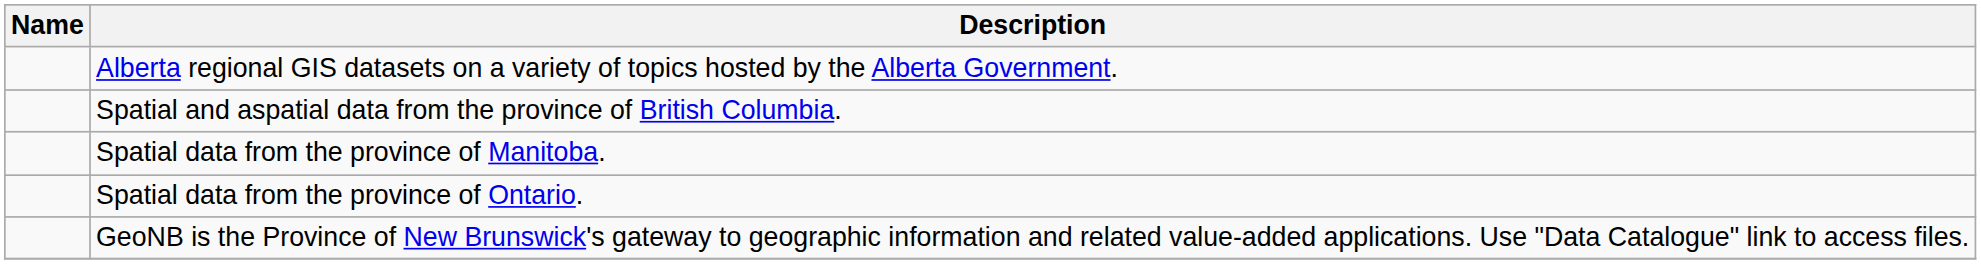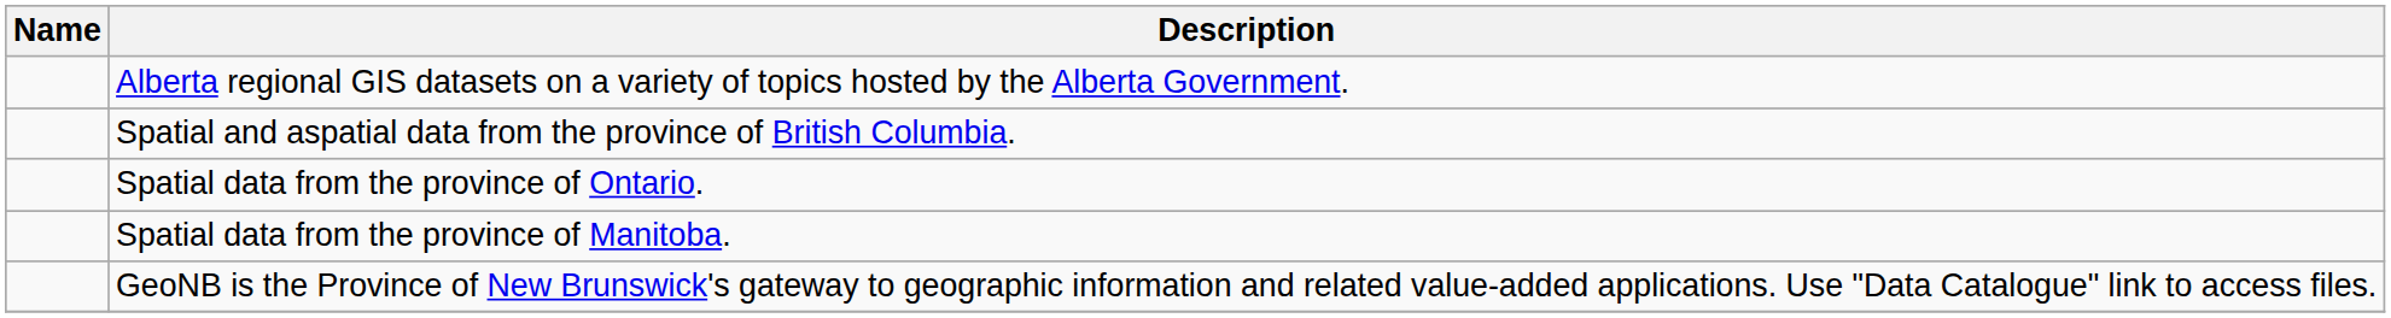 <table class="wikitable sortable" style="text-align: left; color: black;">
 <tr>
 <th data-sort-type="text"><strong>Name</strong></th>
 <th class="unsortable"><strong>Description</strong></th>
 </tr>
 <tr>
 <td align="left"></td>
 <td><a href='#'>Alberta</a> regional GIS datasets on a variety of topics hosted by the <a href='#'>Alberta Government</a>.</td>
 </tr>
 <tr>
 <td align="left"></td>
 <td>Spatial and aspatial data from the province of <a href='#'>British Columbia</a>.</td>
 </tr>
 <tr>
 <td align="left"></td>
-<td>Spatial data from the province of <a href='#'>Manitoba</a>.</td>
+<td>Spatial data from the province of <a href='#'>Ontario</a>.</td>
 </tr>
 <tr>
 <td align="left"></td>
-<td>Spatial data from the province of <a href='#'>Ontario</a>.</td>
+<td>Spatial data from the province of <a href='#'>Manitoba</a>.</td>
 </tr>
 <tr>
 <td align="left"></td>
 <td>GeoNB is the Province of <a href='#'>New Brunswick</a>'s gateway to geographic information and related value-added applications. Use "Data Catalogue" link to access files.</td>
 </tr>
 <tr>
 </tr>
 </table>
